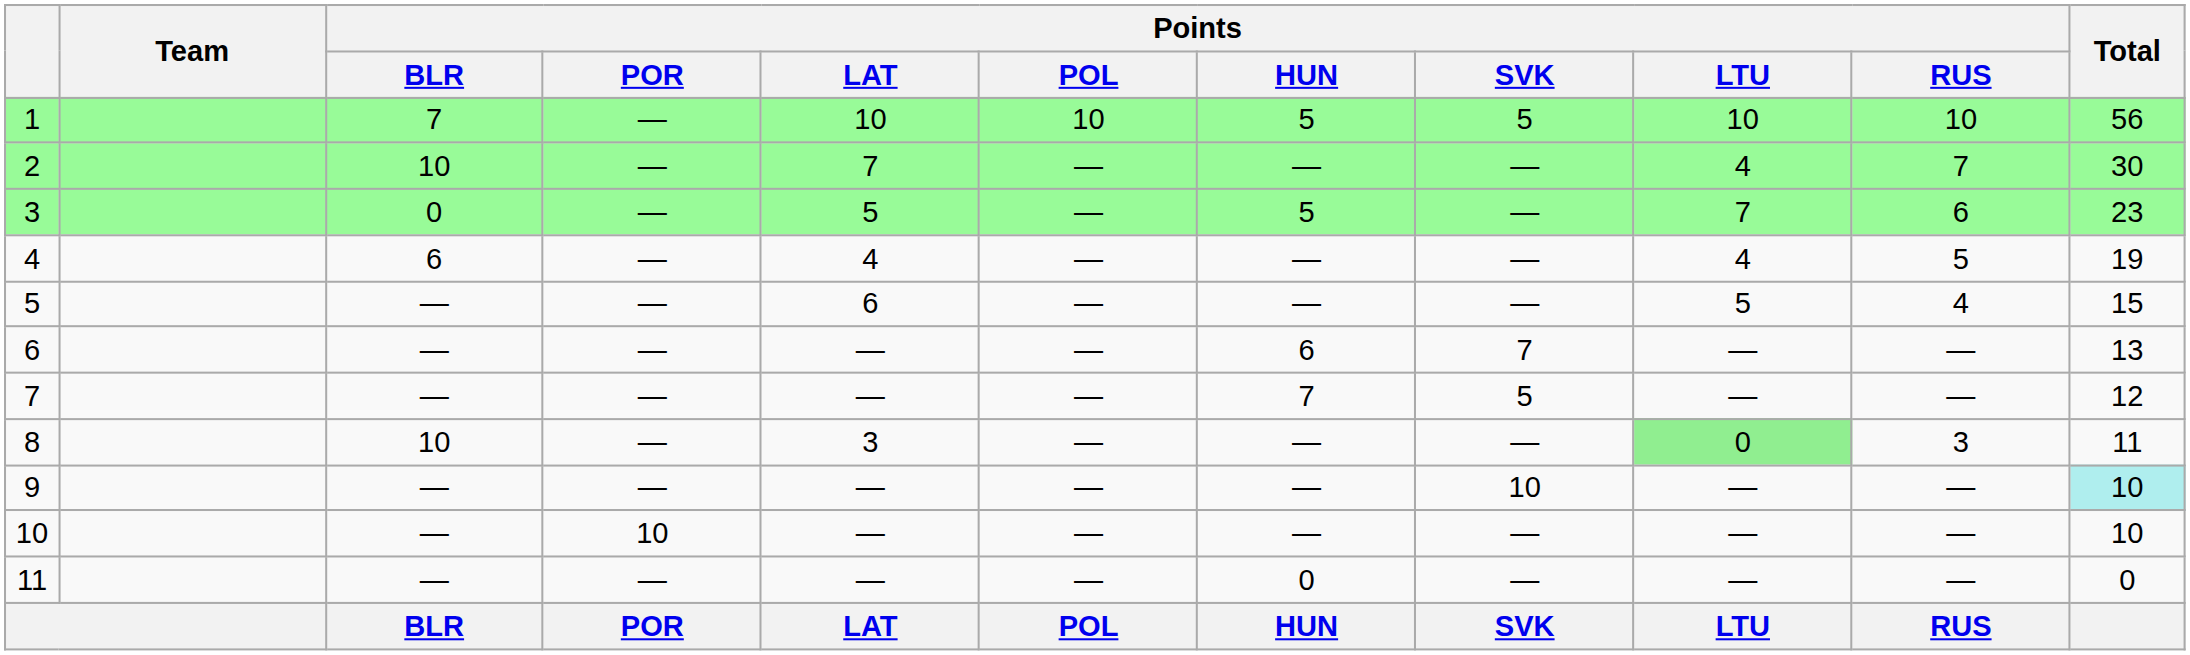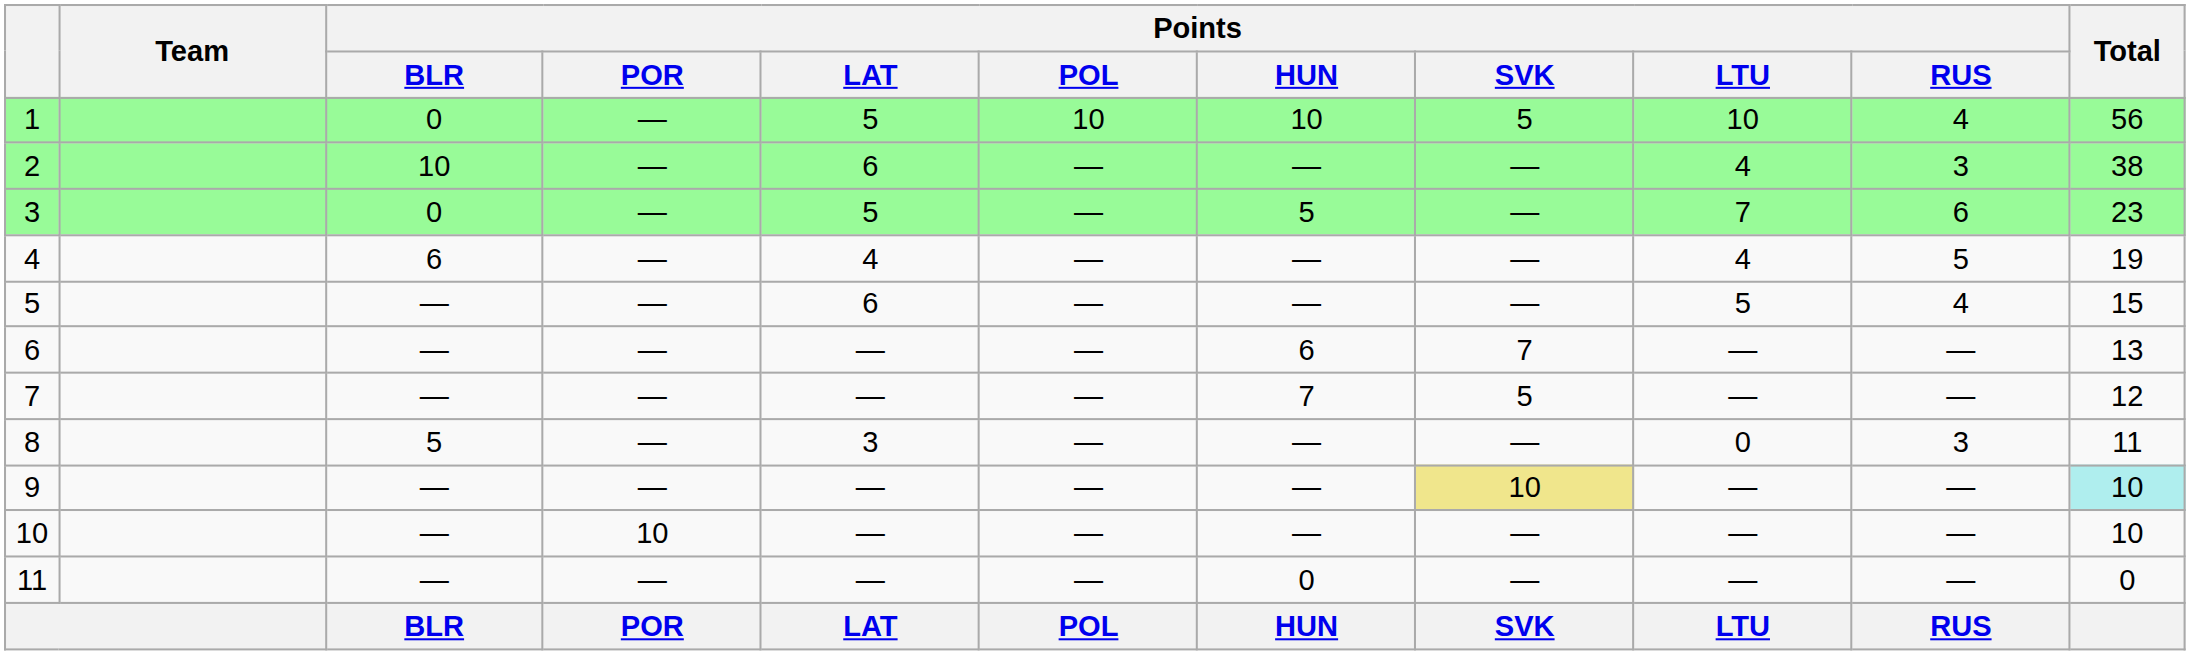 <table class="wikitable" style="font-size: 90%; text-align:center; table-layout:fixed; width:75em">
 <tr>
 <th rowspan=2 width=20></th>
 <th rowspan=2 width=125>Team</th>
 <th colspan=8>Points</th>
 <th rowspan=2 width=50>Total</th>
 </tr>
 <tr valign="top">
 <th><a href='#'>BLR</a><br></th>
 <th><a href='#'>POR</a><br></th>
 <th><a href='#'>LAT</a><br></th>
 <th><a href='#'>POL</a><br></th>
 <th><a href='#'>HUN</a><br></th>
 <th><a href='#'>SVK</a><br></th>
 <th><a href='#'>LTU</a><br></th>
 <th><a href='#'>RUS</a><br></th>
 </tr>
 <tr bgcolor=#98FB98>
 <td align=center>1</td>
 <td></td>
-<td align=center>7</td>
+<td align=center>0</td>
 <td align=center>—</td>
+<td align=center>5</td>
 <td align=center>10</td>
 <td align=center>10</td>
 <td align=center>5</td>
-<td align=center>5</td>
 <td align=center>10</td>
-<td align=center>10</td>
+<td align=center>4</td>
 <td align=center>56</td>
 </tr>
 <tr bgcolor=#98FB98>
 <td align=center>2</td>
 <td></td>
 <td align=center>10</td>
 <td align=center>—</td>
-<td align=center>7</td>
+<td align=center>6</td>
 <td align=center>—</td>
 <td align=center>—</td>
 <td align=center>—</td>
 <td align=center>4</td>
-<td align=center>7</td>
-<td align=center>30</td>
+<td align=center>3</td>
+<td align=center>38</td>
 </tr>
 <tr bgcolor=#98FB98>
 <td align=center>3</td>
 <td></td>
 <td align=center>0</td>
 <td align=center>—</td>
 <td align=center>5</td>
 <td align=center>—</td>
 <td align=center>5</td>
 <td align=center>—</td>
 <td align=center>7</td>
 <td align=center>6</td>
 <td align=center>23</td>
 </tr>
 <tr>
 <td align=center>4</td>
 <td></td>
 <td align=center>6</td>
 <td align=center>—</td>
 <td align=center>4</td>
 <td align=center>—</td>
 <td align=center>—</td>
 <td align=center>—</td>
 <td align=center>4</td>
 <td align=center>5</td>
 <td align=center>19</td>
 </tr>
 <tr>
 <td align=center>5</td>
 <td></td>
 <td align=center>—</td>
 <td align=center>—</td>
 <td align=center>6</td>
 <td align=center>—</td>
 <td align=center>—</td>
 <td align=center>—</td>
 <td align=center>5</td>
 <td align=center>4</td>
 <td align=center>15</td>
 </tr>
 <tr>
 <td align=center>6</td>
 <td></td>
 <td align=center>—</td>
 <td align=center>—</td>
 <td align=center>—</td>
 <td align=center>—</td>
 <td align=center>6</td>
 <td align=center>7</td>
 <td align=center>—</td>
 <td align=center>—</td>
 <td align=center>13</td>
 </tr>
 <tr>
 <td align=center>7</td>
 <td></td>
 <td align=center>—</td>
 <td align=center>—</td>
 <td align=center>—</td>
 <td align=center>—</td>
 <td align=center>7</td>
 <td align=center>5</td>
 <td align=center>—</td>
 <td align=center>—</td>
 <td align=center>12</td>
 </tr>
 <tr>
 <td align=center>8</td>
 <td></td>
-<td align=center>10</td>
+<td align=center>5</td>
 <td align=center>—</td>
 <td align=center>3</td>
 <td align=center>—</td>
 <td align=center>—</td>
 <td align=center>—</td>
-<td align=center style="background: lightgreen;">0</td>
+<td align=center>0</td>
 <td align=center>3</td>
 <td align=center>11</td>
 </tr>
 <tr>
 <td align=center>9</td>
 <td></td>
 <td align=center>—</td>
 <td align=center>—</td>
 <td align=center>—</td>
 <td align=center>—</td>
 <td align=center>—</td>
-<td align=center>10</td>
+<td align=center style="background: khaki;">10</td>
 <td align=center>—</td>
 <td align=center>—</td>
 <td align=center style="background: paleturquoise;">10</td>
 </tr>
 <tr>
 <td align=center>10</td>
 <td></td>
 <td align=center>—</td>
 <td align=center>10</td>
 <td align=center>—</td>
 <td align=center>—</td>
 <td align=center>—</td>
 <td align=center>—</td>
 <td align=center>—</td>
 <td align=center>—</td>
 <td align=center>10</td>
 </tr>
 <tr>
 <td align=center>11</td>
 <td></td>
 <td align=center>—</td>
 <td align=center>—</td>
 <td align=center>—</td>
 <td align=center>—</td>
 <td align=center>0</td>
 <td align=center>—</td>
 <td align=center>—</td>
 <td align=center>—</td>
 <td align=center>0</td>
 </tr>
 <tr valign="top">
 <th colspan=2></th>
 <th><a href='#'>BLR</a><br></th>
 <th><a href='#'>POR</a><br></th>
 <th><a href='#'>LAT</a><br></th>
 <th><a href='#'>POL</a><br></th>
 <th><a href='#'>HUN</a><br></th>
 <th><a href='#'>SVK</a><br></th>
 <th><a href='#'>LTU</a><br></th>
 <th><a href='#'>RUS</a><br></th>
 <th></th>
 </tr>
 </table>
